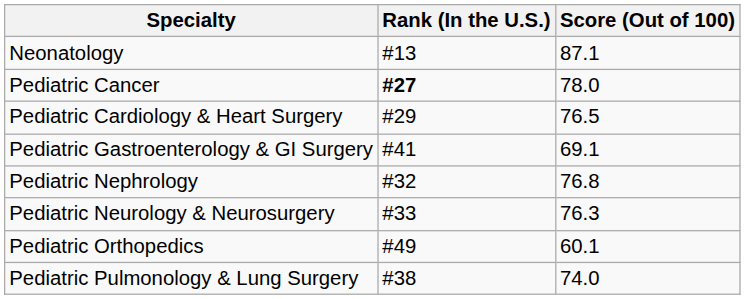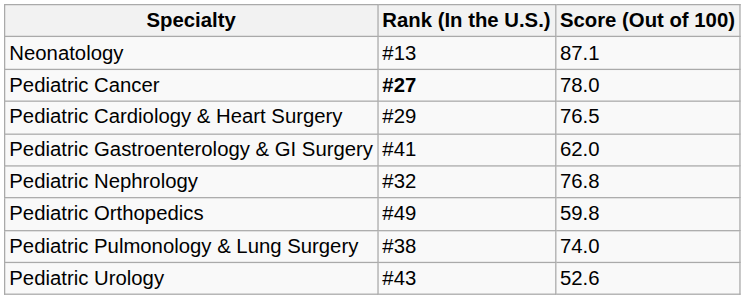 <table class="wikitable">
 <tr>
 <th>Specialty</th>
 <th>Rank (In the U.S.)</th>
 <th>Score (Out of 100)</th>
 </tr>
 <tr>
 <td>Neonatology</td>
 <td>#13</td>
 <td>87.1</td>
 </tr>
 <tr>
 <td>Pediatric Cancer</td>
 <td><strong>#27</strong></td>
 <td>78.0</td>
 </tr>
 <tr>
 <td>Pediatric Cardiology & Heart Surgery</td>
 <td>#29</td>
 <td>76.5</td>
 </tr>
 <tr>
 <td>Pediatric Gastroenterology & GI Surgery</td>
 <td>#41</td>
-<td>69.1</td>
+<td>62.0</td>
 </tr>
 <tr>
 <td>Pediatric Nephrology</td>
 <td>#32</td>
 <td>76.8</td>
 </tr>
 <tr>
-<td>Pediatric Neurology & Neurosurgery</td>
-<td>#33</td>
-<td>76.3</td>
-</tr>
-<tr>
 <td>Pediatric Orthopedics</td>
 <td>#49</td>
-<td>60.1</td>
+<td>59.8</td>
 </tr>
 <tr>
 <td>Pediatric Pulmonology & Lung Surgery</td>
 <td>#38</td>
 <td>74.0</td>
 </tr>
+<tr>
+<td>Pediatric Urology</td>
+<td>#43</td>
+<td>52.6</td>
+</tr>
 </table>
